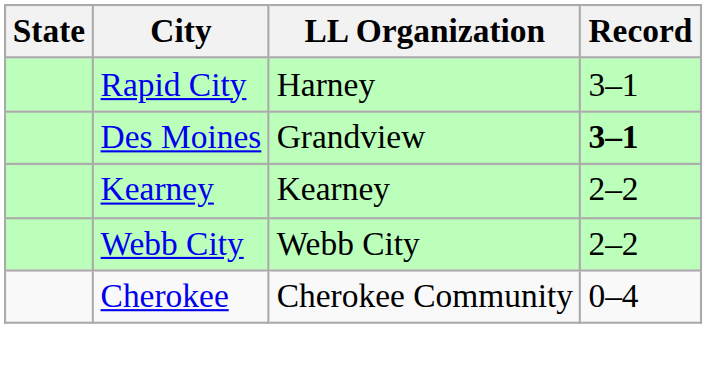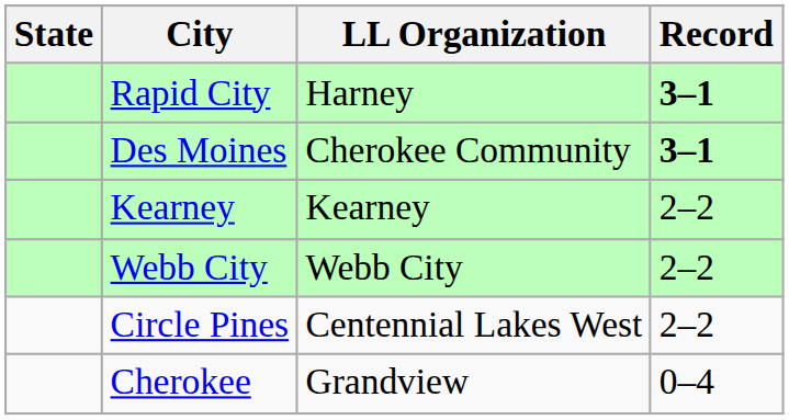 <table class="wikitable">
 <tr>
 <th>State</th>
 <th>City</th>
 <th>LL Organization</th>
 <th>Record</th>
 </tr>
 <tr bgcolor=#bbffbb>
 <td><strong></strong></td>
 <td><a href='#'>Rapid City</a></td>
 <td>Harney</td>
-<td>3–1</td>
+<td><strong>3–1</strong></td>
 </tr>
 <tr bgcolor=#bbffbb>
 <td><strong></strong></td>
 <td><a href='#'>Des Moines</a></td>
-<td>Grandview</td>
+<td>Cherokee Community</td>
 <td><strong>3–1</strong></td>
 </tr>
 <tr bgcolor=#bbffbb>
 <td><strong></strong></td>
 <td><a href='#'>Kearney</a></td>
 <td>Kearney</td>
 <td>2–2</td>
 </tr>
 <tr bgcolor=#bbffbb>
 <td><strong></strong></td>
 <td><a href='#'>Webb City</a></td>
 <td>Webb City</td>
 <td>2–2</td>
 </tr>
 <tr>
 <td><strong></strong></td>
+<td><a href='#'>Circle Pines</a></td>
+<td>Centennial Lakes West</td>
+<td>2–2</td>
+</tr>
+<tr>
+<td><strong></strong></td>
 <td><a href='#'>Cherokee</a></td>
-<td>Cherokee Community</td>
+<td>Grandview</td>
 <td>0–4</td>
 </tr>
 </table>
